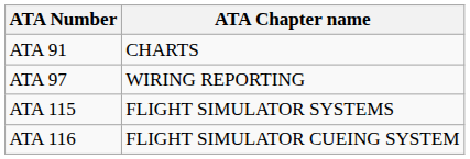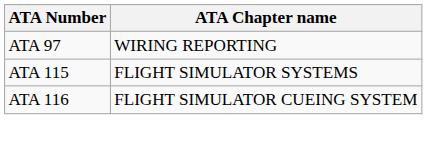 <table class="wikitable">
 <tr>
 <th>ATA Number</th>
 <th>ATA Chapter name</th>
-</tr>
-<tr>
-<td>ATA 91</td>
-<td>CHARTS</td>
 </tr>
 <tr>
 <td>ATA 97</td>
 <td>WIRING REPORTING</td>
 </tr>
 <tr>
 <td>ATA 115</td>
 <td>FLIGHT SIMULATOR SYSTEMS</td>
 </tr>
 <tr>
 <td>ATA 116</td>
 <td>FLIGHT SIMULATOR CUEING SYSTEM</td>
 </tr>
 </table>
